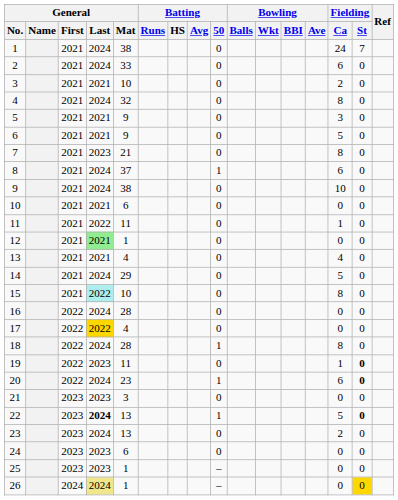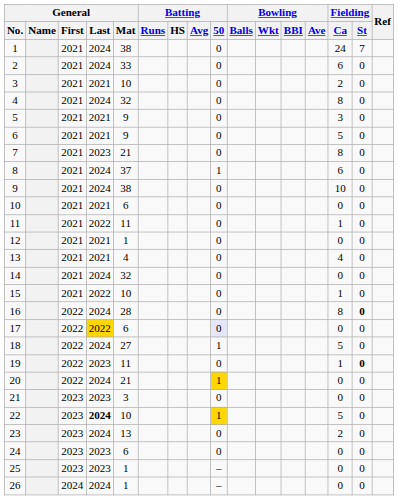 <table class="wikitable plainrowheaders sortable">
 <tr align="center">
 <th scope="col" colspan=5 class="unsortable">General</th>
 <th scope="col" colspan=4 class="unsortable"><a href='#'>Batting</a></th>
 <th scope="col" colspan=4 class="unsortable"><a href='#'>Bowling</a></th>
 <th scope="col" colspan=2 class="unsortable"><a href='#'>Fielding</a></th>
 <th scope="col" rowspan=2 class="unsortable">Ref</th>
 </tr>
 <tr align="center">
 <th scope="col">No.</th>
 <th scope="col">Name</th>
 <th scope="col">First</th>
 <th scope="col">Last</th>
 <th scope="col">Mat</th>
 <th scope="col"><a href='#'>Runs</a></th>
 <th scope="col">HS</th>
 <th scope="col"><a href='#'>Avg</a></th>
 <th scope="col"><a href='#'>50</a></th>
 <th scope="col"><a href='#'>Balls</a></th>
 <th scope="col"><a href='#'>Wkt</a></th>
 <th scope="col"><a href='#'>BBI</a></th>
 <th scope="col"><a href='#'>Ave</a></th>
 <th scope="col"><a href='#'>Ca</a></th>
 <th scope="col"><a href='#'>St</a></th>
 </tr>
 <tr align="center">
 <td>1</td>
 <th scope="row" align="left"></th>
 <td>2021</td>
 <td>2024</td>
 <td>38</td>
 <td></td>
 <td></td>
 <td></td>
 <td>0</td>
 <td></td>
 <td></td>
 <td></td>
 <td></td>
 <td>24</td>
 <td>7</td>
 <td></td>
 </tr>
 <tr align="center">
 <td>2</td>
 <th scope="row" align="left"></th>
 <td>2021</td>
 <td>2024</td>
 <td>33</td>
 <td></td>
 <td></td>
 <td></td>
 <td>0</td>
 <td></td>
 <td></td>
 <td></td>
 <td></td>
 <td>6</td>
 <td>0</td>
 <td></td>
 </tr>
 <tr align="center">
 <td>3</td>
 <th scope="row" align="left"></th>
 <td>2021</td>
 <td>2021</td>
 <td>10</td>
 <td></td>
 <td></td>
 <td></td>
 <td>0</td>
 <td></td>
 <td></td>
 <td></td>
 <td></td>
 <td>2</td>
 <td>0</td>
 <td></td>
 </tr>
 <tr align="center">
 <td>4</td>
 <th scope="row" align="left"></th>
 <td>2021</td>
 <td>2024</td>
 <td>32</td>
 <td></td>
 <td></td>
 <td></td>
 <td>0</td>
 <td></td>
 <td></td>
 <td></td>
 <td></td>
 <td>8</td>
 <td>0</td>
 <td></td>
 </tr>
 <tr align="center">
 <td>5</td>
 <th scope="row" align="left"></th>
 <td>2021</td>
 <td>2021</td>
 <td>9</td>
 <td></td>
 <td></td>
 <td></td>
 <td>0</td>
 <td></td>
 <td></td>
 <td></td>
 <td></td>
 <td>3</td>
 <td>0</td>
 <td></td>
 </tr>
 <tr align="center">
 <td>6</td>
 <th scope="row" align="left"></th>
 <td>2021</td>
 <td>2021</td>
 <td>9</td>
 <td></td>
 <td></td>
 <td></td>
 <td>0</td>
 <td></td>
 <td></td>
 <td></td>
 <td></td>
 <td>5</td>
 <td>0</td>
 <td></td>
 </tr>
 <tr align="center">
 <td>7</td>
 <th scope="row" align="left"></th>
 <td>2021</td>
 <td>2023</td>
 <td>21</td>
 <td></td>
 <td></td>
 <td></td>
 <td>0</td>
 <td></td>
 <td></td>
 <td></td>
 <td></td>
 <td>8</td>
 <td>0</td>
 <td></td>
 </tr>
 <tr align="center">
 <td>8</td>
 <th scope="row" align="left"></th>
 <td>2021</td>
 <td>2024</td>
 <td>37</td>
 <td></td>
 <td></td>
 <td></td>
 <td>1</td>
 <td></td>
 <td></td>
 <td></td>
 <td></td>
 <td>6</td>
 <td>0</td>
 <td></td>
 </tr>
 <tr align="center">
 <td>9</td>
 <th scope="row" align="left"></th>
 <td>2021</td>
 <td>2024</td>
 <td>38</td>
 <td></td>
 <td></td>
 <td></td>
 <td>0</td>
 <td></td>
 <td></td>
 <td></td>
 <td></td>
 <td>10</td>
 <td>0</td>
 <td></td>
 </tr>
 <tr align="center">
 <td>10</td>
 <th scope="row" align="left"></th>
 <td>2021</td>
 <td>2021</td>
 <td>6</td>
 <td></td>
 <td></td>
 <td></td>
 <td>0</td>
 <td></td>
 <td></td>
 <td></td>
 <td></td>
 <td>0</td>
 <td>0</td>
 <td></td>
 </tr>
 <tr align="center">
 <td>11</td>
 <th scope="row" align="left"></th>
 <td>2021</td>
 <td>2022</td>
 <td>11</td>
 <td></td>
 <td></td>
 <td></td>
 <td>0</td>
 <td></td>
 <td></td>
 <td></td>
 <td></td>
 <td>1</td>
 <td>0</td>
 <td></td>
 </tr>
 <tr align="center">
 <td>12</td>
 <th scope="row" align="left"></th>
 <td>2021</td>
-<td style="background: lightgreen;">2021</td>
+<td>2021</td>
 <td>1</td>
 <td></td>
 <td></td>
 <td></td>
 <td>0</td>
 <td></td>
 <td></td>
 <td></td>
 <td></td>
 <td>0</td>
 <td>0</td>
 <td></td>
 </tr>
 <tr align="center">
 <td>13</td>
 <th scope="row" align="left"></th>
 <td>2021</td>
 <td>2021</td>
 <td>4</td>
 <td></td>
 <td></td>
 <td></td>
 <td>0</td>
 <td></td>
 <td></td>
 <td></td>
 <td></td>
 <td>4</td>
 <td>0</td>
 <td></td>
 </tr>
 <tr align="center">
 <td>14</td>
 <th scope="row" align="left"></th>
 <td>2021</td>
 <td>2024</td>
-<td>29</td>
+<td>32</td>
 <td></td>
 <td></td>
 <td></td>
 <td>0</td>
 <td></td>
 <td></td>
 <td></td>
 <td></td>
-<td>5</td>
+<td>0</td>
 <td>0</td>
 <td></td>
 </tr>
 <tr align="center">
 <td>15</td>
 <th scope="row" align="left"></th>
 <td>2021</td>
-<td style="background: paleturquoise;">2022</td>
+<td>2022</td>
 <td>10</td>
 <td></td>
 <td></td>
 <td></td>
 <td>0</td>
 <td></td>
 <td></td>
 <td></td>
 <td></td>
-<td>8</td>
+<td>1</td>
 <td>0</td>
 <td></td>
 </tr>
 <tr align="center">
 <td>16</td>
 <th scope="row" align="left"></th>
 <td>2022</td>
 <td>2024</td>
 <td>28</td>
 <td></td>
 <td></td>
 <td></td>
 <td>0</td>
 <td></td>
 <td></td>
 <td></td>
 <td></td>
-<td>0</td>
-<td>0</td>
+<td>8</td>
+<td><strong>0</strong></td>
 <td></td>
 </tr>
 <tr align="center">
 <td>17</td>
 <th scope="row" align="left"></th>
 <td>2022</td>
 <td style="background: gold;">2022</td>
-<td>4</td>
+<td>6</td>
 <td></td>
 <td></td>
 <td></td>
-<td>0</td>
+<td style="background: lavender;">0</td>
 <td></td>
 <td></td>
 <td></td>
 <td></td>
 <td>0</td>
 <td>0</td>
 <td></td>
 </tr>
 <tr align="center">
 <td>18</td>
 <th scope="row" align="left"></th>
 <td>2022</td>
 <td>2024</td>
-<td>28</td>
+<td>27</td>
 <td></td>
 <td></td>
 <td></td>
 <td>1</td>
 <td></td>
 <td></td>
 <td></td>
 <td></td>
-<td>8</td>
+<td>5</td>
 <td>0</td>
 <td></td>
 </tr>
 <tr align="center">
 <td>19</td>
 <th scope="row" align="left"></th>
 <td>2022</td>
 <td>2023</td>
 <td>11</td>
 <td></td>
 <td></td>
 <td></td>
 <td>0</td>
 <td></td>
 <td></td>
 <td></td>
 <td></td>
 <td>1</td>
 <td><strong>0</strong></td>
 <td></td>
 </tr>
 <tr align="center">
 <td>20</td>
 <th scope="row" align="left"></th>
 <td>2022</td>
 <td>2024</td>
-<td>23</td>
+<td>21</td>
 <td></td>
 <td></td>
 <td></td>
-<td>1</td>
+<td style="background: gold;">1</td>
 <td></td>
 <td></td>
 <td></td>
 <td></td>
-<td>6</td>
-<td><strong>0</strong></td>
+<td>0</td>
+<td>0</td>
 <td></td>
 </tr>
 <tr align="center">
 <td>21</td>
 <th scope="row" align="left"></th>
 <td>2023</td>
 <td>2023</td>
 <td>3</td>
 <td></td>
 <td></td>
 <td></td>
 <td>0</td>
 <td></td>
 <td></td>
 <td></td>
 <td></td>
 <td>0</td>
 <td>0</td>
 <td></td>
 </tr>
 <tr align="center">
 <td>22</td>
 <th scope="row" align="left"></th>
 <td>2023</td>
 <td><strong>2024</strong></td>
-<td>13</td>
+<td>10</td>
 <td></td>
 <td></td>
 <td></td>
-<td>1</td>
+<td style="background: gold;">1</td>
 <td></td>
 <td></td>
 <td></td>
 <td></td>
 <td>5</td>
-<td><strong>0</strong></td>
+<td>0</td>
 <td></td>
 </tr>
 <tr align="center">
 <td>23</td>
 <th scope="row" align="left"></th>
 <td>2023</td>
 <td>2024</td>
 <td>13</td>
 <td></td>
 <td></td>
 <td></td>
 <td>0</td>
 <td></td>
 <td></td>
 <td></td>
 <td></td>
 <td>2</td>
 <td>0</td>
 <td></td>
 </tr>
 <tr align="center">
 <td>24</td>
 <th scope="row" align="left"></th>
 <td>2023</td>
 <td>2023</td>
 <td>6</td>
 <td></td>
 <td></td>
 <td></td>
 <td>0</td>
 <td></td>
 <td></td>
 <td></td>
 <td></td>
 <td>0</td>
 <td>0</td>
 <td></td>
 </tr>
 <tr align="center">
 <td>25</td>
 <th scope="row" align="left"></th>
 <td>2023</td>
 <td>2023</td>
 <td>1</td>
 <td></td>
 <td></td>
 <td></td>
 <td>–</td>
 <td></td>
 <td></td>
 <td></td>
 <td></td>
 <td>0</td>
 <td>0</td>
 <td></td>
 </tr>
 <tr align="center">
 <td>26</td>
 <th scope="row" align="left"></th>
 <td>2024</td>
-<td style="background: khaki;">2024</td>
+<td>2024</td>
 <td>1</td>
 <td></td>
 <td></td>
 <td></td>
 <td>–</td>
 <td></td>
 <td></td>
 <td></td>
 <td></td>
 <td>0</td>
-<td style="background: gold;">0</td>
+<td>0</td>
 <td></td>
 </tr>
 </table>
